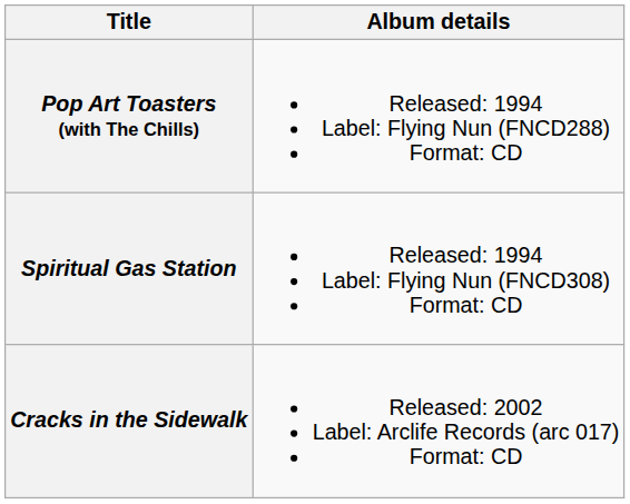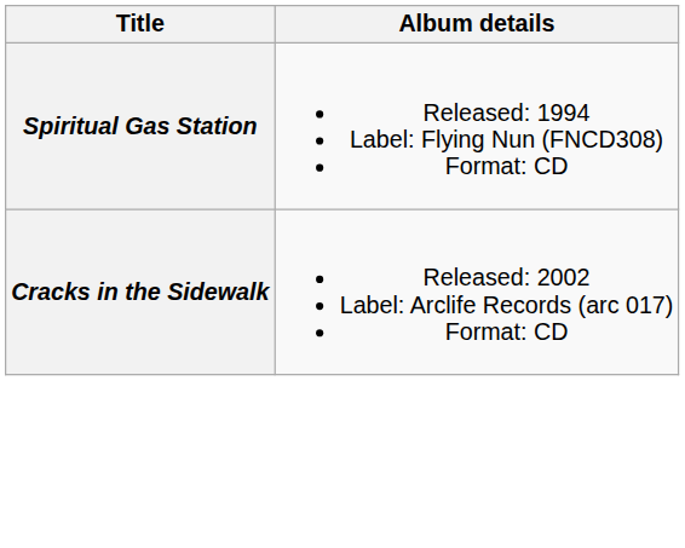 <table class="wikitable plainrowheaders" style="text-align:center;" border="1">
 <tr>
 <th>Title</th>
 <th>Album details</th>
-</tr>
-<tr>
-<th scope="row"><em>Pop Art Toasters</em><br><small>(with The Chills)</small></th>
-<td><br><ul><li>Released: 1994</li><li>Label: Flying Nun (FNCD288)</li><li>Format: CD</li></ul></td>
 </tr>
 <tr>
 <th scope="row"><em>Spiritual Gas Station</em></th>
 <td><br><ul><li>Released: 1994</li><li>Label: Flying Nun (FNCD308)</li><li>Format: CD</li></ul></td>
 </tr>
 <tr>
 <th scope="row"><em>Cracks in the Sidewalk</em></th>
 <td><br><ul><li>Released: 2002</li><li>Label: Arclife Records (arc 017)</li><li>Format: CD</li></ul></td>
 </tr>
 </table>
